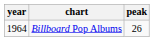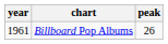 <table class="wikitable" style="text-align:center">
 <tr>
 <th>year</th>
 <th>chart</th>
 <th>peak</th>
 </tr>
 <tr>
-<td>1964</td>
+<td>1961</td>
 <td><a href='#'><em>Billboard</em> Pop Albums</a></td>
 <td>26</td>
 </tr>
 </table>
